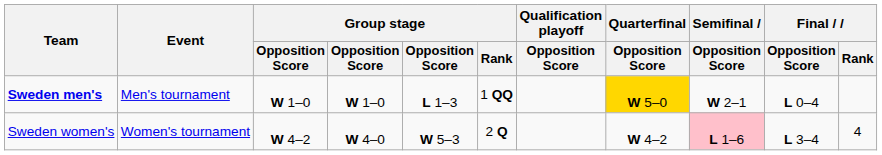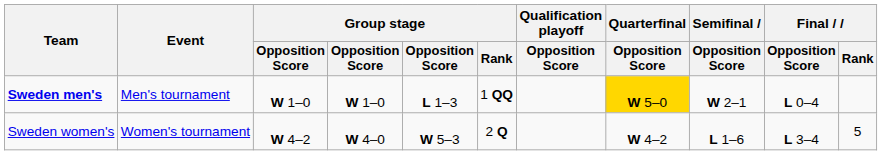 <table class="wikitable" style="font-size:90%">
 <tr>
 <th rowspan=2>Team</th>
 <th rowspan=2>Event</th>
 <th colspan=4>Group stage</th>
 <th>Qualification<br>playoff</th>
 <th>Quarterfinal</th>
 <th>Semifinal / </th>
 <th colspan=2>Final /  / </th>
 </tr>
 <tr style="font-size:95%">
 <th>Opposition<br>Score</th>
 <th>Opposition<br>Score</th>
 <th>Opposition<br>Score</th>
 <th>Rank</th>
 <th>Opposition<br>Score</th>
 <th>Opposition<br>Score</th>
 <th>Opposition<br>Score</th>
 <th>Opposition<br>Score</th>
 <th>Rank</th>
 </tr>
 <tr align=center>
 <td align=left><strong><a href='#'>Sweden men's</a></strong></td>
 <td align=left><a href='#'>Men's tournament</a></td>
 <td><br> <strong>W</strong> 1–0</td>
 <td><br><strong>W</strong> 1–0</td>
 <td><br> <strong>L</strong> 1–3</td>
 <td>1 <strong>QQ</strong></td>
 <td></td>
 <td style="background: gold;"><br><strong>W</strong> 5–0</td>
 <td><br><strong>W</strong> 2–1</td>
 <td><br><strong>L</strong> 0–4</td>
 <td></td>
 </tr>
 <tr align=center>
 <td align=left><a href='#'>Sweden women's</a></td>
 <td align=left><a href='#'>Women's tournament</a></td>
 <td><br><strong>W</strong> 4–2</td>
 <td><br> <strong>W</strong> 4–0</td>
 <td><br><strong>W</strong> 5–3</td>
 <td>2 <strong>Q</strong></td>
 <td></td>
 <td><br> <strong>W</strong> 4–2</td>
-<td style="background: pink;"><br> <strong>L</strong> 1–6</td>
+<td><br> <strong>L</strong> 1–6</td>
 <td><br> <strong>L</strong> 3–4</td>
-<td>4</td>
+<td>5</td>
 </tr>
 </table>
